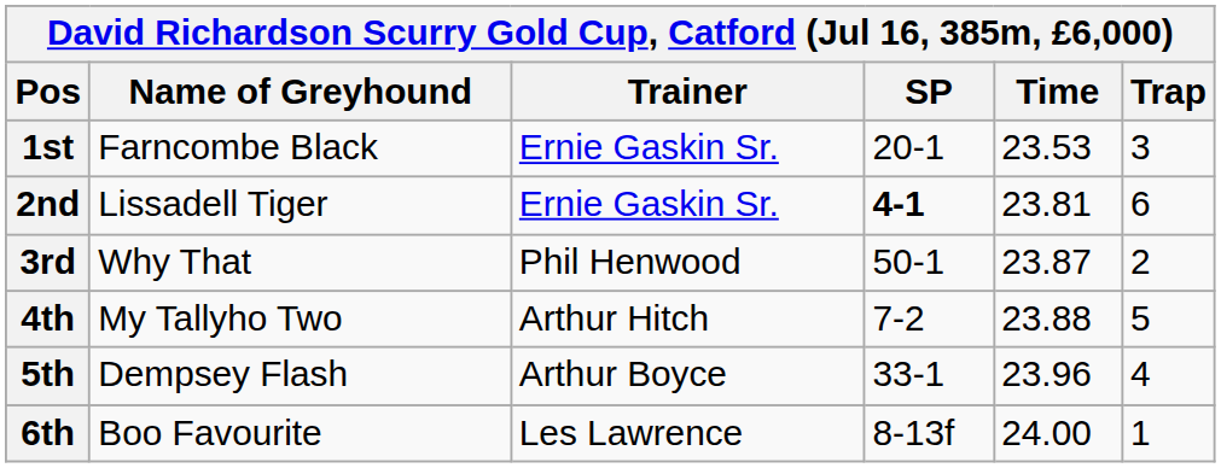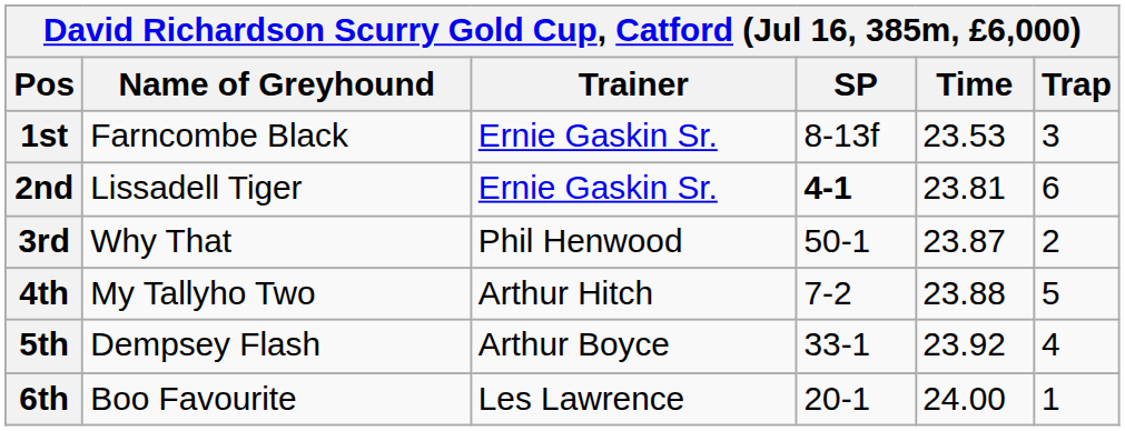 <table class="wikitable">
 <tr>
 <th colspan="6"><a href='#'>David Richardson Scurry Gold Cup</a>, <a href='#'>Catford</a> (Jul 16, 385m, £6,000)</th>
 </tr>
 <tr>
 <th width=30>Pos</th>
 <th width=180>Name of Greyhound</th>
 <th width=150>Trainer</th>
 <th width=50>SP</th>
 <th width=50>Time</th>
 <th width=30>Trap</th>
 </tr>
 <tr>
 <th>1st</th>
 <td>Farncombe Black</td>
 <td><a href='#'>Ernie Gaskin Sr.</a></td>
-<td>20-1</td>
+<td>8-13f</td>
 <td>23.53</td>
 <td>3</td>
 </tr>
 <tr>
 <th>2nd</th>
 <td>Lissadell Tiger</td>
 <td><a href='#'>Ernie Gaskin Sr.</a></td>
 <td><strong>4-1</strong></td>
 <td>23.81</td>
 <td>6</td>
 </tr>
 <tr>
 <th>3rd</th>
 <td>Why That</td>
 <td>Phil Henwood</td>
 <td>50-1</td>
 <td>23.87</td>
 <td>2</td>
 </tr>
 <tr>
 <th>4th</th>
 <td>My Tallyho Two</td>
 <td>Arthur Hitch</td>
 <td>7-2</td>
 <td>23.88</td>
 <td>5</td>
 </tr>
 <tr>
 <th>5th</th>
 <td>Dempsey Flash</td>
 <td>Arthur Boyce</td>
 <td>33-1</td>
-<td>23.96</td>
+<td>23.92</td>
 <td>4</td>
 </tr>
 <tr>
 <th>6th</th>
 <td>Boo Favourite</td>
 <td>Les Lawrence</td>
-<td>8-13f</td>
+<td>20-1</td>
 <td>24.00</td>
 <td>1</td>
 </tr>
 </table>
